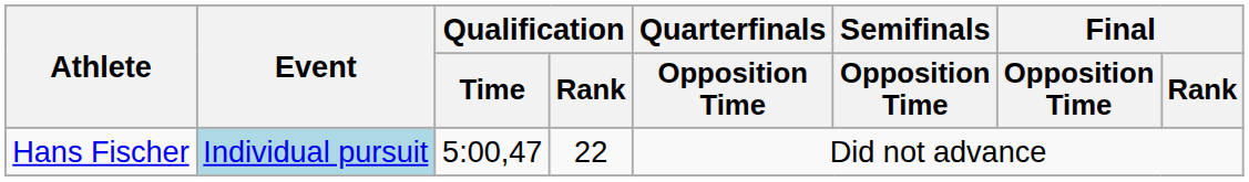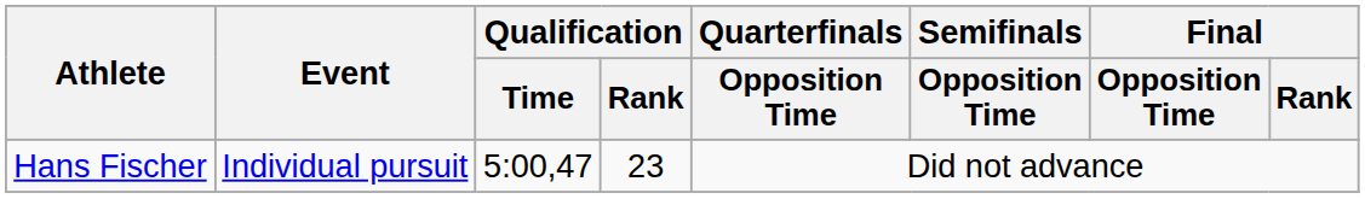 <table class="wikitable" style="font-size:90%">
 <tr>
 <th rowspan="2">Athlete</th>
 <th rowspan="2">Event</th>
 <th colspan=2>Qualification</th>
 <th>Quarterfinals</th>
 <th>Semifinals</th>
 <th colspan=2>Final</th>
 </tr>
 <tr style="font-size:95%">
 <th>Time</th>
 <th>Rank</th>
 <th>Opposition<br>Time</th>
 <th>Opposition<br>Time</th>
 <th>Opposition<br>Time</th>
 <th>Rank</th>
 </tr>
 <tr align=center>
 <td align=left><a href='#'>Hans Fischer</a></td>
-<td align=left style="background: lightblue;"><a href='#'>Individual pursuit</a></td>
+<td align=left><a href='#'>Individual pursuit</a></td>
 <td>5:00,47</td>
-<td>22</td>
+<td>23</td>
 <td colspan=5>Did not advance</td>
 </tr>
 </table>
